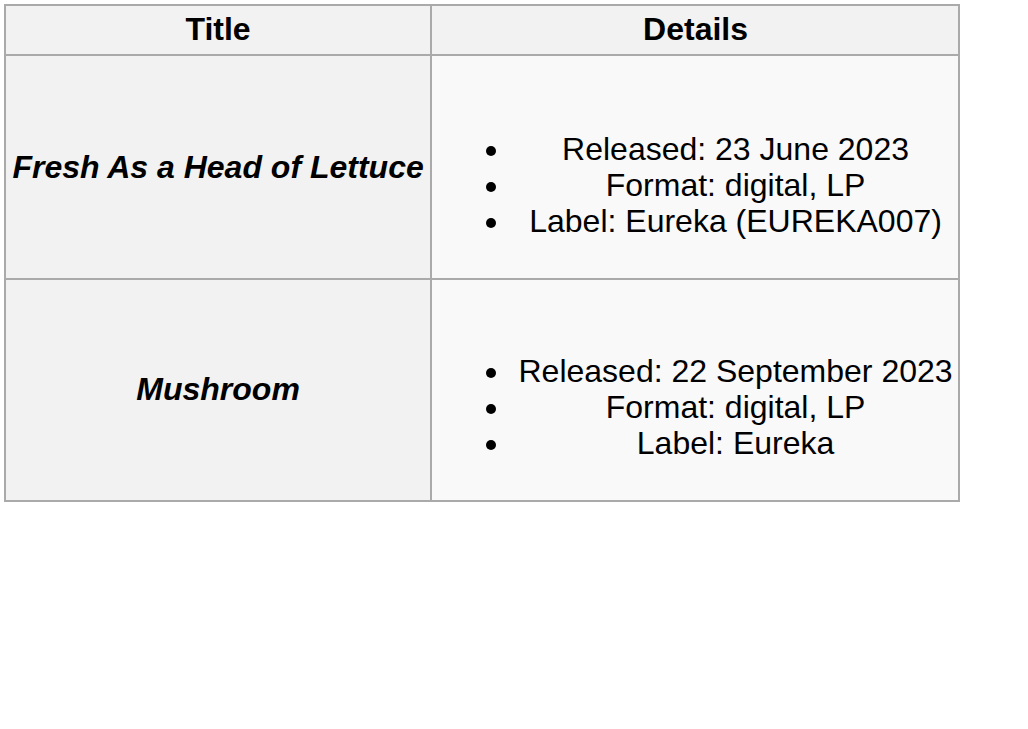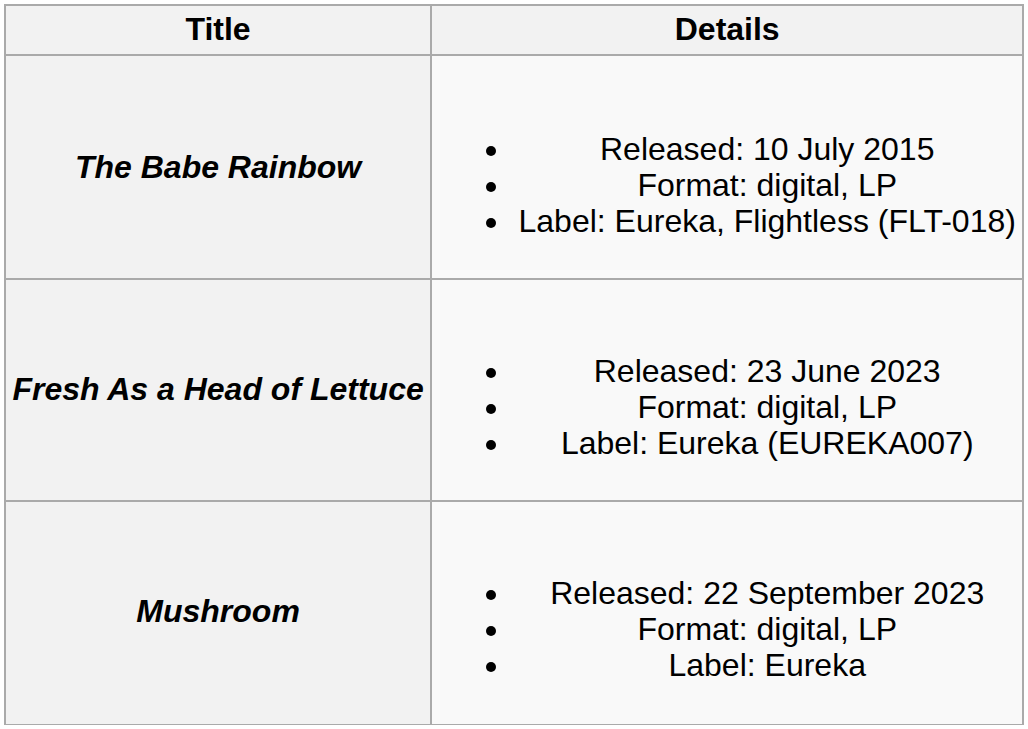 <table class="wikitable plainrowheaders" style="text-align:center;" border="1">
 <tr>
 <th>Title</th>
 <th>Details</th>
+</tr>
+<tr>
+<th scope="row"><em>The Babe Rainbow</em></th>
+<td><br><ul><li>Released: 10 July 2015</li><li>Format: digital, LP</li><li>Label: Eureka, Flightless (FLT-018)</li></ul></td>
 </tr>
 <tr>
 <th scope="row"><em>Fresh As a Head of Lettuce</em></th>
 <td><br><ul><li>Released: 23 June 2023</li><li>Format: digital, LP</li><li>Label: Eureka (EUREKA007)</li></ul></td>
 </tr>
 <tr>
 <th scope="row"><em>Mushroom</em></th>
 <td><br><ul><li>Released: 22 September 2023</li><li>Format: digital, LP</li><li>Label: Eureka</li></ul></td>
 </tr>
 </table>
